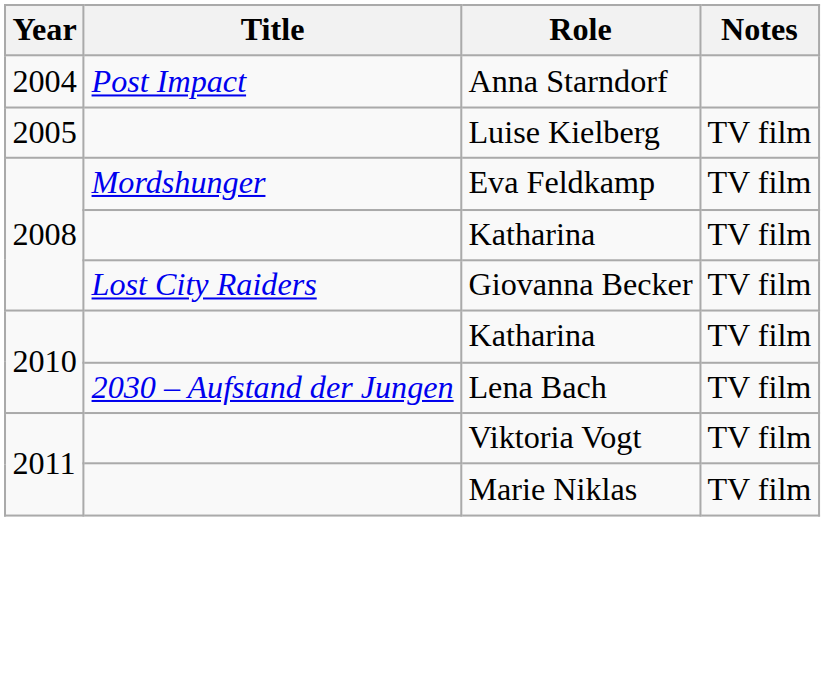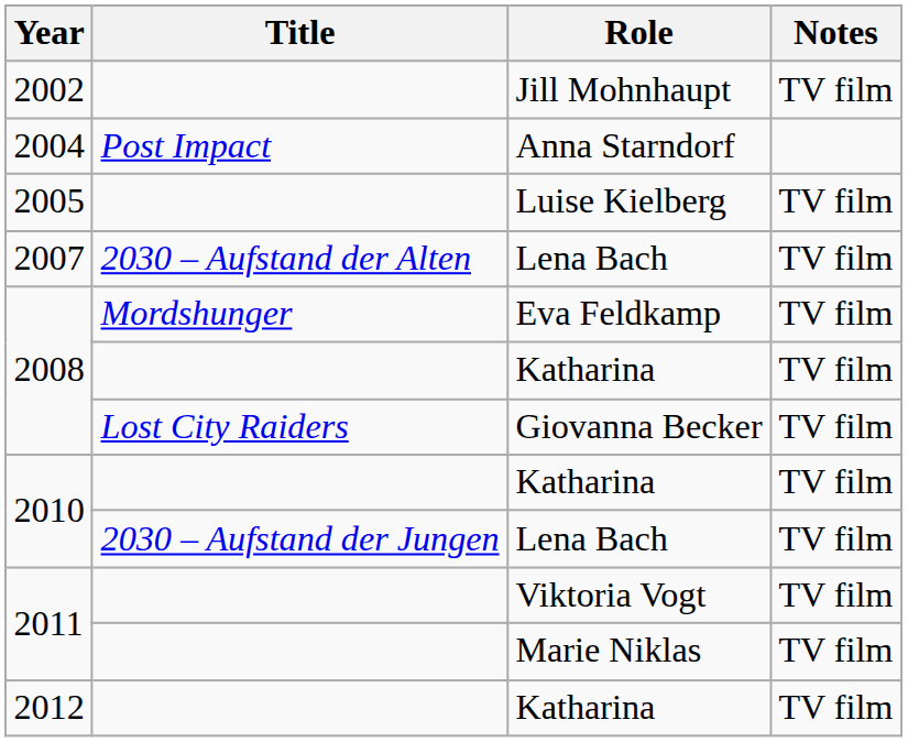 <table class="wikitable sortable">
 <tr>
 <th>Year</th>
 <th>Title</th>
 <th>Role</th>
 <th class="unsortable">Notes</th>
+</tr>
+<tr>
+<td>2002</td>
+<td><em></em></td>
+<td>Jill Mohnhaupt</td>
+<td>TV film</td>
 </tr>
 <tr>
 <td>2004</td>
 <td><em><a href='#'>Post Impact</a></em></td>
 <td>Anna Starndorf</td>
 <td></td>
 </tr>
 <tr>
 <td>2005</td>
 <td><em></em></td>
 <td>Luise Kielberg</td>
+<td>TV film</td>
+</tr>
+<tr>
+<td>2007</td>
+<td><em><a href='#'>2030 – Aufstand der Alten</a></em></td>
+<td>Lena Bach</td>
 <td>TV film</td>
 </tr>
 <tr>
 <td rowspan=3>2008</td>
 <td><em><a href='#'>Mordshunger</a></em></td>
 <td>Eva Feldkamp</td>
 <td>TV film</td>
 </tr>
 <tr>
 <td><em></em></td>
 <td>Katharina</td>
 <td>TV film</td>
 </tr>
 <tr>
 <td><em><a href='#'>Lost City Raiders</a></em></td>
 <td>Giovanna Becker</td>
 <td>TV film</td>
 </tr>
 <tr>
 <td rowspan=2>2010</td>
 <td><em></em></td>
 <td>Katharina</td>
 <td>TV film</td>
 </tr>
 <tr>
 <td><em><a href='#'>2030 – Aufstand der Jungen</a></em></td>
 <td>Lena Bach</td>
 <td>TV film</td>
 </tr>
 <tr>
 <td rowspan=2>2011</td>
 <td><em></em></td>
 <td>Viktoria Vogt</td>
 <td>TV film</td>
 </tr>
 <tr>
 <td><em></em></td>
 <td>Marie Niklas</td>
 <td>TV film</td>
 </tr>
+<tr>
+<td>2012</td>
+<td><em></em></td>
+<td>Katharina</td>
+<td>TV film</td>
+</tr>
 </table>
